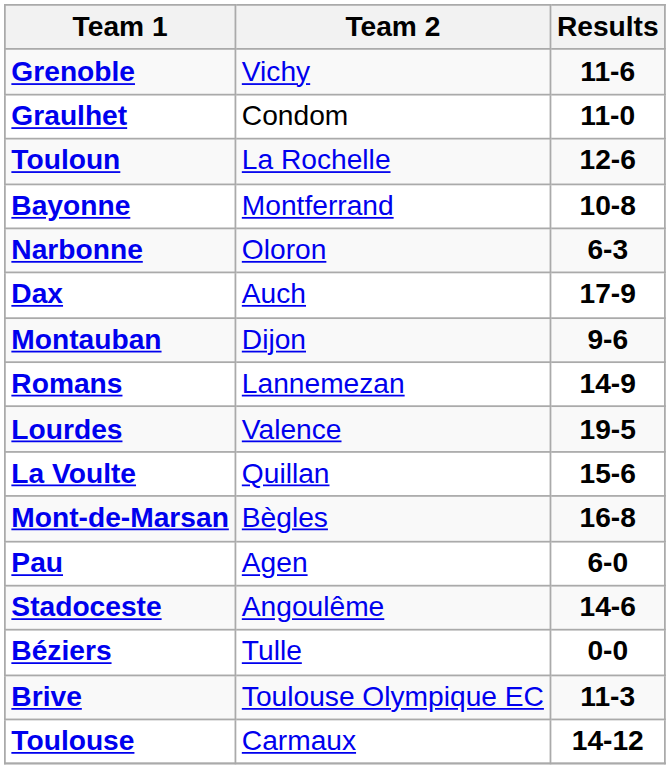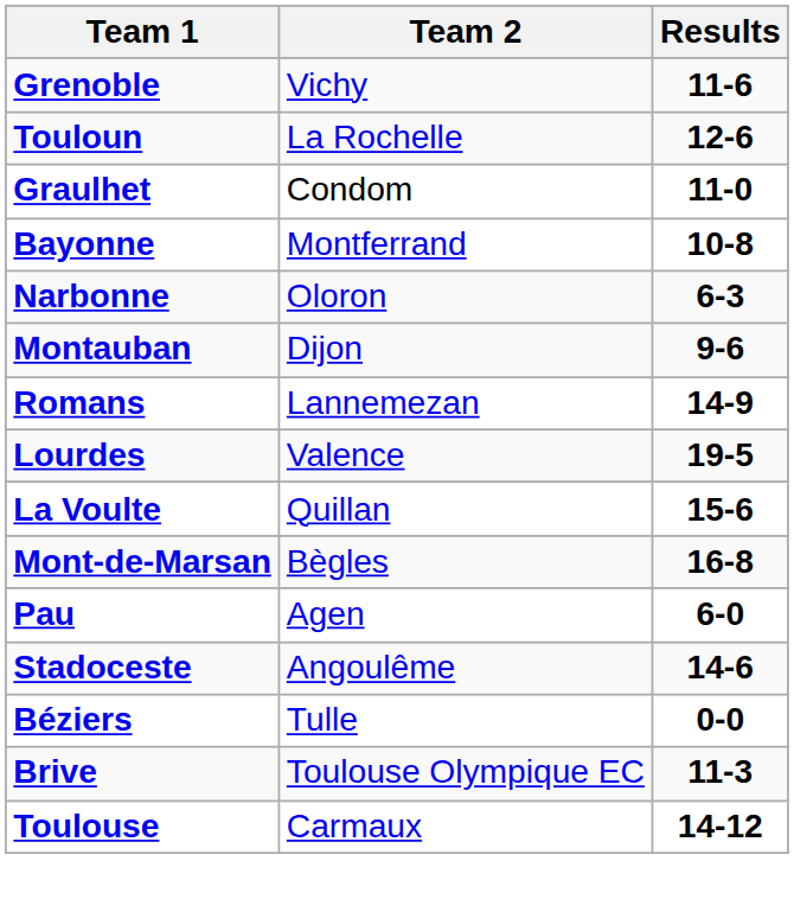 <table class="wikitable">
 <tr>
 <th>Team 1</th>
 <th>Team 2</th>
 <th>Results</th>
 </tr>
 <tr>
 <td><strong><a href='#'>Grenoble</a></strong></td>
 <td><a href='#'>Vichy</a></td>
 <td align="center"><strong>11-6</strong></td>
 </tr>
+<tr>
+<td><strong><a href='#'>Touloun</a></strong></td>
+<td><a href='#'>La Rochelle</a></td>
+<td align="center"><strong>12-6</strong></td>
+</tr>
 <tr bgcolor="white">
 <td><strong><a href='#'>Graulhet</a></strong></td>
 <td>Condom</td>
 <td align="center"><strong>11-0</strong></td>
-</tr>
-<tr>
-<td><strong><a href='#'>Touloun</a></strong></td>
-<td><a href='#'>La Rochelle</a></td>
-<td align="center"><strong>12-6</strong></td>
 </tr>
 <tr bgcolor="white">
 <td><strong><a href='#'>Bayonne</a></strong></td>
 <td><a href='#'>Montferrand</a></td>
 <td align="center"><strong>10-8</strong></td>
 </tr>
 <tr>
 <td><strong><a href='#'>Narbonne</a></strong></td>
 <td><a href='#'>Oloron</a></td>
 <td align="center"><strong>6-3</strong></td>
-</tr>
-<tr bgcolor="white">
-<td><strong><a href='#'>Dax</a> </strong></td>
-<td><a href='#'>Auch</a></td>
-<td align="center"><strong>17-9</strong></td>
 </tr>
 <tr>
 <td><strong><a href='#'>Montauban</a></strong></td>
 <td><a href='#'>Dijon</a></td>
 <td align="center"><strong>9-6</strong></td>
 </tr>
 <tr bgcolor="white">
 <td><strong><a href='#'>Romans</a></strong></td>
 <td><a href='#'>Lannemezan</a></td>
 <td align="center"><strong>14-9</strong></td>
 </tr>
 <tr>
 <td><strong><a href='#'>Lourdes</a></strong></td>
 <td><a href='#'>Valence</a></td>
 <td align="center"><strong>19-5</strong></td>
 </tr>
 <tr bgcolor="white">
 <td><strong><a href='#'>La Voulte</a> </strong></td>
 <td><a href='#'>Quillan</a></td>
 <td align="center"><strong>15-6</strong></td>
 </tr>
 <tr>
 <td><strong><a href='#'>Mont-de-Marsan</a></strong></td>
 <td><a href='#'>Bègles</a></td>
 <td align="center"><strong>16-8</strong></td>
 </tr>
 <tr bgcolor="white">
 <td><strong><a href='#'>Pau</a></strong></td>
 <td><a href='#'>Agen</a></td>
 <td align="center"><strong>6-0</strong></td>
 </tr>
 <tr>
 <td><strong><a href='#'>Stadoceste</a></strong></td>
 <td><a href='#'>Angoulême</a></td>
 <td align="center"><strong>14-6</strong></td>
 </tr>
 <tr bgcolor="white">
 <td><strong><a href='#'>Béziers</a></strong></td>
 <td><a href='#'>Tulle</a></td>
 <td align="center"><strong>0-0</strong></td>
 </tr>
 <tr>
 <td><strong><a href='#'>Brive</a></strong></td>
 <td><a href='#'>Toulouse Olympique EC</a></td>
 <td align="center"><strong>11-3</strong></td>
 </tr>
 <tr bgcolor="white">
 <td><strong><a href='#'>Toulouse</a></strong></td>
 <td><a href='#'>Carmaux</a></td>
 <td align="center"><strong>14-12</strong></td>
 </tr>
 <tr>
 </tr>
 </table>
